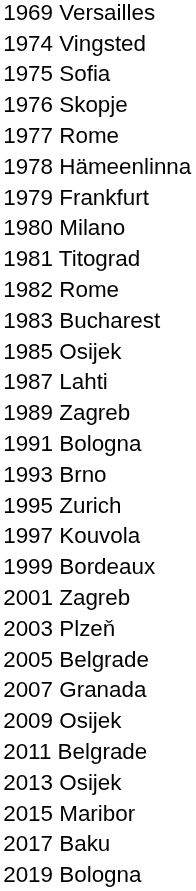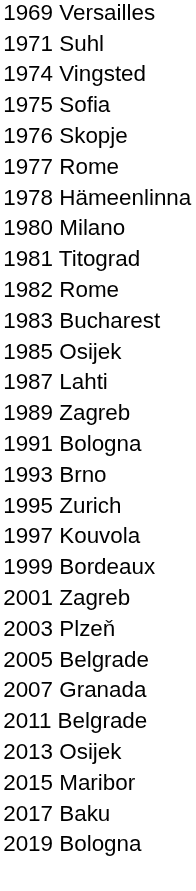 <table>
 <tr>
 <td>1969 Versailles</td>
+<td></td>
+<td></td>
+<td></td>
+</tr>
+<tr>
+<td>1971 Suhl</td>
 <td></td>
 <td></td>
 <td></td>
 </tr>
 <tr>
 <td>1974 Vingsted</td>
 <td></td>
 <td></td>
 <td></td>
 </tr>
 <tr>
 <td>1975 Sofia</td>
 <td></td>
 <td></td>
 <td></td>
 </tr>
 <tr>
 <td>1976 Skopje</td>
 <td></td>
 <td></td>
 <td></td>
 </tr>
 <tr>
 <td>1977 Rome</td>
 <td></td>
 <td></td>
 <td></td>
 </tr>
 <tr>
 <td>1978 Hämeenlinna</td>
-<td></td>
-<td></td>
-<td></td>
-</tr>
-<tr>
-<td>1979 Frankfurt</td>
 <td></td>
 <td></td>
 <td></td>
 </tr>
 <tr>
 <td>1980 Milano</td>
 <td></td>
 <td></td>
 <td></td>
 </tr>
 <tr>
 <td>1981 Titograd</td>
 <td></td>
 <td></td>
 <td></td>
 </tr>
 <tr>
 <td>1982 Rome</td>
 <td></td>
 <td></td>
 <td></td>
 </tr>
 <tr>
 <td>1983 Bucharest</td>
 <td></td>
 <td></td>
 <td></td>
 </tr>
 <tr>
 <td>1985 Osijek</td>
 <td></td>
 <td></td>
 <td></td>
 </tr>
 <tr>
 <td>1987 Lahti</td>
 <td></td>
 <td></td>
 <td></td>
 </tr>
 <tr>
 <td>1989 Zagreb</td>
 <td></td>
 <td></td>
 <td></td>
 </tr>
 <tr>
 <td>1991 Bologna</td>
 <td></td>
 <td></td>
 <td></td>
 </tr>
 <tr>
 <td>1993 Brno</td>
 <td></td>
 <td></td>
 <td></td>
 </tr>
 <tr>
 <td>1995 Zurich</td>
 <td></td>
 <td></td>
 <td></td>
 </tr>
 <tr>
 <td>1997 Kouvola</td>
 <td></td>
 <td></td>
 <td></td>
 </tr>
 <tr>
 <td>1999 Bordeaux</td>
 <td></td>
 <td></td>
 <td></td>
 </tr>
 <tr>
 <td>2001 Zagreb</td>
 <td></td>
 <td></td>
 <td></td>
 </tr>
 <tr>
 <td>2003 Plzeň</td>
 <td></td>
 <td></td>
 <td></td>
 </tr>
 <tr>
 <td>2005 Belgrade</td>
 <td></td>
 <td></td>
 <td></td>
 </tr>
 <tr>
 <td>2007 Granada</td>
 <td></td>
 <td></td>
 <td></td>
 </tr>
 <tr>
-<td>2009 Osijek</td>
-<td></td>
-<td></td>
-<td></td>
-</tr>
-<tr>
 <td>2011 Belgrade</td>
 <td></td>
 <td></td>
 <td></td>
 </tr>
 <tr>
 <td>2013 Osijek</td>
 <td></td>
 <td></td>
 <td></td>
 </tr>
 <tr>
 <td>2015 Maribor</td>
 <td></td>
 <td></td>
 <td></td>
 </tr>
 <tr>
 <td>2017 Baku</td>
 <td></td>
 <td></td>
 <td></td>
 </tr>
 <tr>
 <td>2019 Bologna</td>
 <td></td>
 <td></td>
 <td></td>
 </tr>
 </table>
